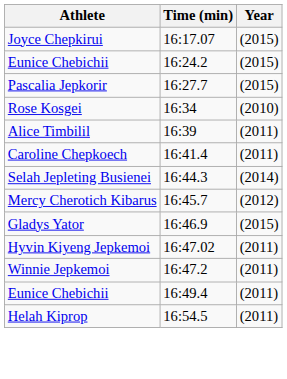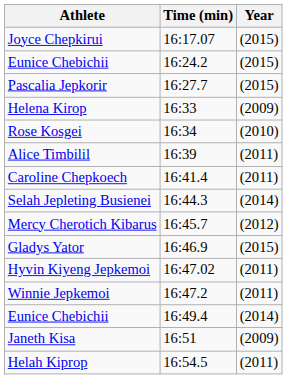 <table class=wikitable>
 <tr>
 <th>Athlete</th>
 <th>Time (min)</th>
 <th>Year</th>
 </tr>
 <tr>
 <td><a href='#'>Joyce Chepkirui</a></td>
 <td>16:17.07</td>
 <td>(2015)</td>
 </tr>
 <tr>
 <td><a href='#'>Eunice Chebichii</a></td>
 <td>16:24.2</td>
 <td>(2015)</td>
 </tr>
 <tr>
 <td><a href='#'>Pascalia Jepkorir</a></td>
 <td>16:27.7</td>
 <td>(2015)</td>
+</tr>
+<tr>
+<td><a href='#'>Helena Kirop</a></td>
+<td>16:33</td>
+<td>(2009)</td>
 </tr>
 <tr>
 <td><a href='#'>Rose Kosgei</a></td>
 <td>16:34</td>
 <td>(2010)</td>
 </tr>
 <tr>
 <td><a href='#'>Alice Timbilil</a></td>
 <td>16:39</td>
 <td>(2011)</td>
 </tr>
 <tr>
 <td><a href='#'>Caroline Chepkoech</a></td>
 <td>16:41.4</td>
 <td>(2011)</td>
 </tr>
 <tr>
 <td><a href='#'>Selah Jepleting Busienei</a></td>
 <td>16:44.3</td>
 <td>(2014)</td>
 </tr>
 <tr>
 <td><a href='#'>Mercy Cherotich Kibarus</a></td>
 <td>16:45.7</td>
 <td>(2012)</td>
 </tr>
 <tr>
 <td><a href='#'>Gladys Yator</a></td>
 <td>16:46.9</td>
 <td>(2015)</td>
 </tr>
 <tr>
 <td><a href='#'>Hyvin Kiyeng Jepkemoi</a></td>
 <td>16:47.02</td>
 <td>(2011)</td>
 </tr>
 <tr>
 <td><a href='#'>Winnie Jepkemoi</a></td>
 <td>16:47.2</td>
 <td>(2011)</td>
 </tr>
 <tr>
 <td><a href='#'>Eunice Chebichii</a></td>
 <td>16:49.4</td>
-<td>(2011)</td>
+<td>(2014)</td>
+</tr>
+<tr>
+<td><a href='#'>Janeth Kisa</a></td>
+<td>16:51</td>
+<td>(2009)</td>
 </tr>
 <tr>
 <td><a href='#'>Helah Kiprop</a></td>
 <td>16:54.5</td>
 <td>(2011)</td>
 </tr>
 </table>
